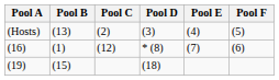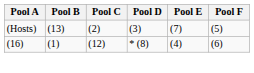 <table class="wikitable" style="white-space:nowrap">
 <tr>
 <th width=14%>Pool A</th>
 <th width=14%>Pool B</th>
 <th width=14%>Pool C</th>
 <th width=14%>Pool D</th>
 <th width=14%>Pool E</th>
 <th width=14%>Pool F</th>
 </tr>
 <tr>
 <td> (Hosts)</td>
 <td> (13)</td>
 <td> (2)</td>
 <td> (3)</td>
-<td> (4)</td>
+<td> (7)</td>
 <td> (5)</td>
 </tr>
 <tr>
 <td> (16)</td>
 <td> (1)</td>
 <td> (12)</td>
 <td><s></s>* (8)</td>
-<td> (7)</td>
+<td> (4)</td>
 <td> (6)</td>
 </tr>
-<tr>
-<td> (19)</td>
-<td> (15)</td>
-<td></td>
-<td> (18)</td>
-<td></td>
-<td></td>
-</tr>
 </table>
